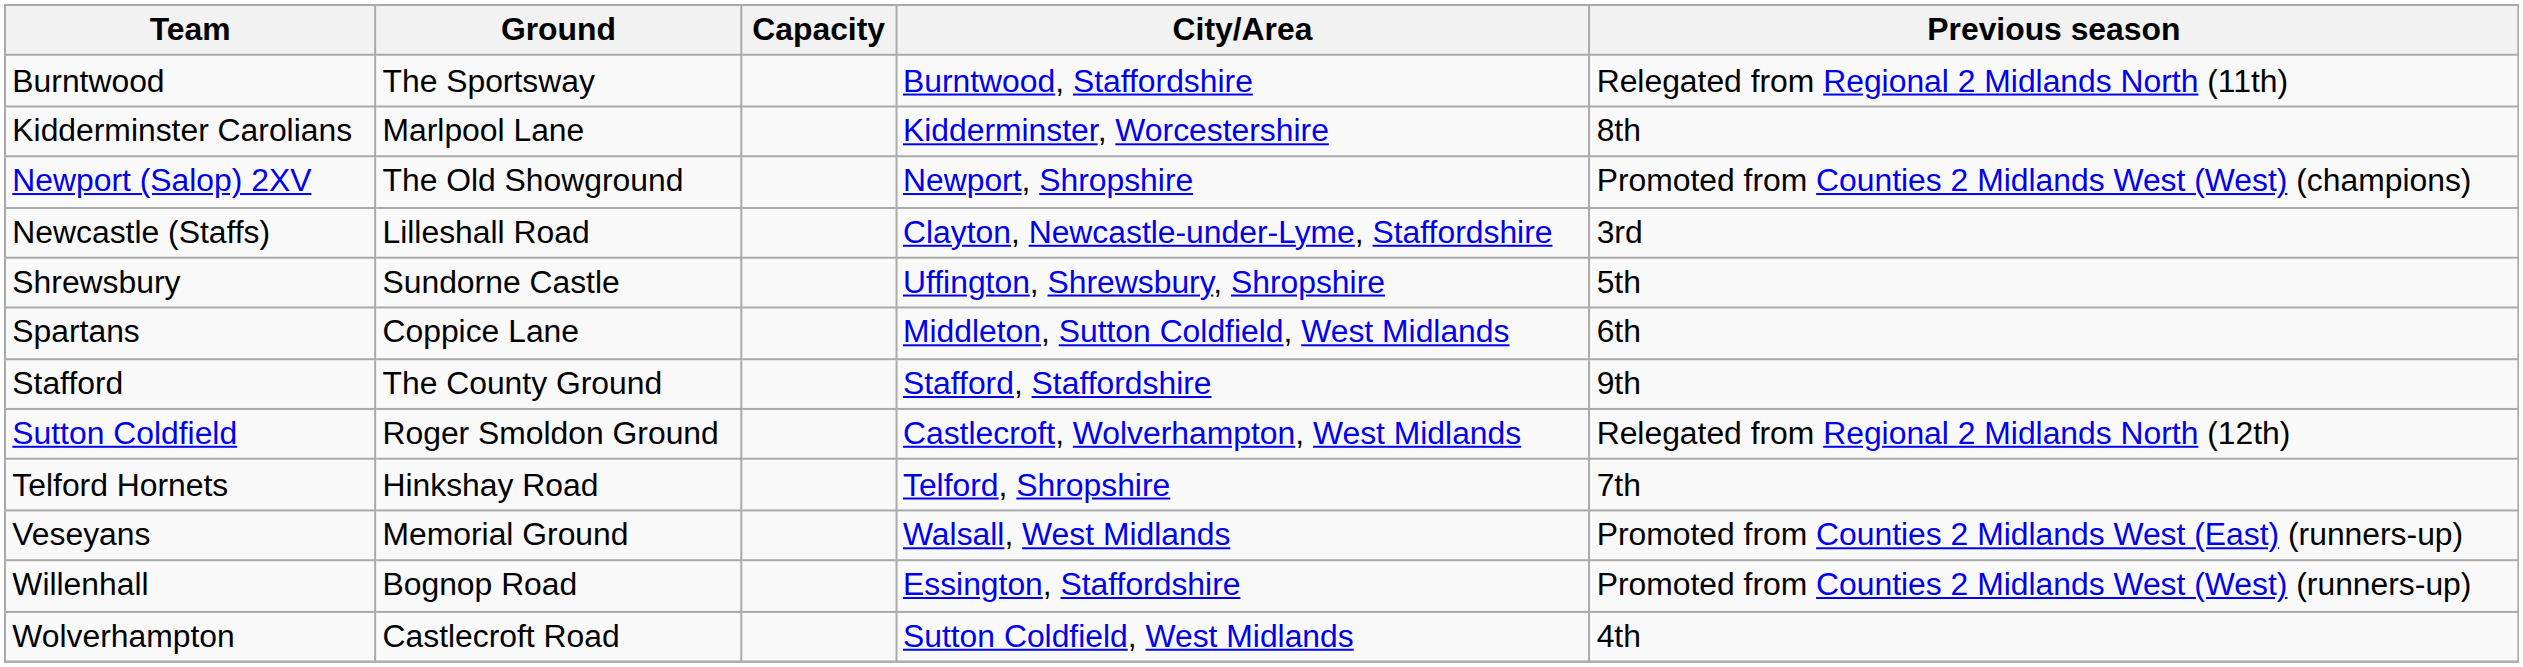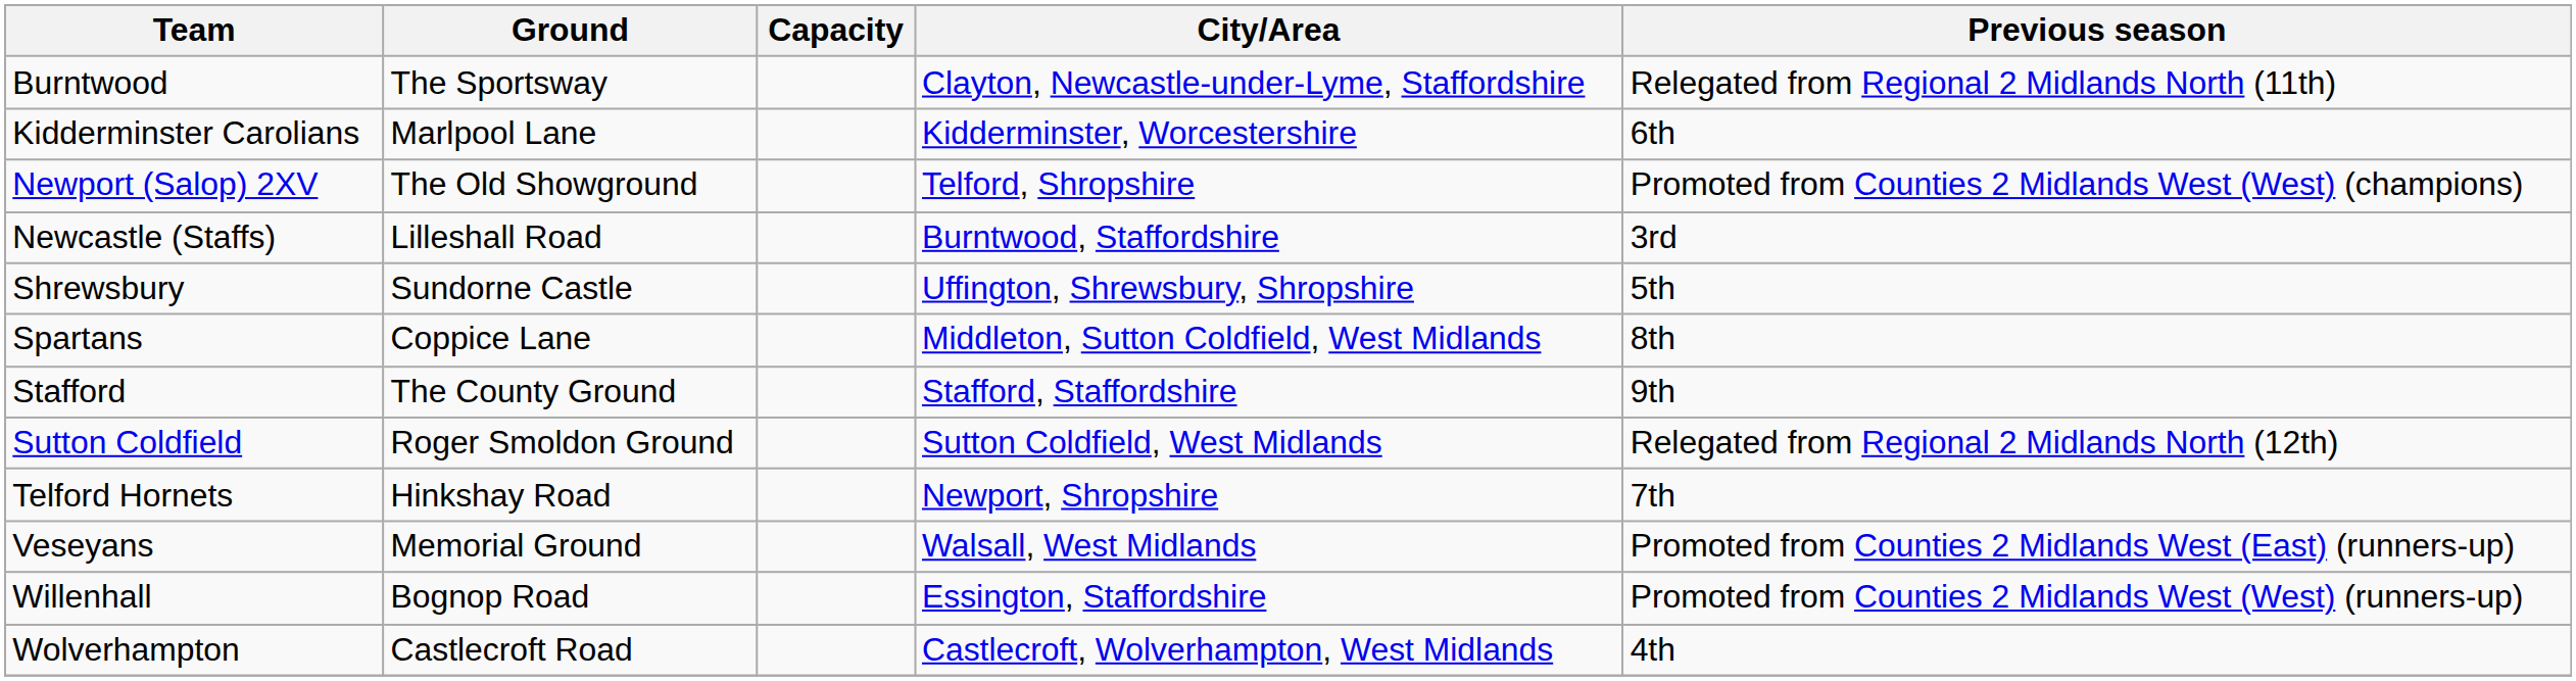 <table class="wikitable sortable" width=100%>
 <tr>
 <th>Team</th>
 <th>Ground</th>
 <th>Capacity</th>
 <th>City/Area</th>
 <th>Previous season</th>
 </tr>
 <tr>
 <td>Burntwood</td>
 <td>The Sportsway</td>
 <td></td>
-<td><a href='#'>Burntwood</a>, <a href='#'>Staffordshire</a></td>
+<td><a href='#'>Clayton</a>, <a href='#'>Newcastle-under-Lyme</a>, <a href='#'>Staffordshire</a></td>
 <td>Relegated from <a href='#'>Regional 2 Midlands North</a>  (11th)</td>
 </tr>
 <tr>
 <td>Kidderminster Carolians</td>
 <td>Marlpool Lane</td>
 <td></td>
 <td><a href='#'>Kidderminster</a>, <a href='#'>Worcestershire</a></td>
-<td>8th</td>
+<td>6th</td>
 </tr>
 <tr>
 <td><a href='#'>Newport (Salop) 2XV</a></td>
 <td>The Old Showground</td>
 <td></td>
-<td><a href='#'>Newport</a>, <a href='#'>Shropshire</a></td>
+<td><a href='#'>Telford</a>, <a href='#'>Shropshire</a></td>
 <td>Promoted from <a href='#'>Counties 2 Midlands West (West)</a> (champions)</td>
 </tr>
 <tr>
 <td>Newcastle (Staffs)</td>
 <td>Lilleshall Road</td>
 <td></td>
-<td><a href='#'>Clayton</a>, <a href='#'>Newcastle-under-Lyme</a>, <a href='#'>Staffordshire</a></td>
+<td><a href='#'>Burntwood</a>, <a href='#'>Staffordshire</a></td>
 <td>3rd</td>
 </tr>
 <tr>
 <td>Shrewsbury</td>
 <td>Sundorne Castle</td>
 <td></td>
 <td><a href='#'>Uffington</a>, <a href='#'>Shrewsbury</a>, <a href='#'>Shropshire</a></td>
 <td>5th</td>
 </tr>
 <tr>
 <td>Spartans</td>
 <td>Coppice Lane</td>
 <td></td>
 <td><a href='#'>Middleton</a>, <a href='#'>Sutton Coldfield</a>, <a href='#'>West Midlands</a></td>
-<td>6th</td>
+<td>8th</td>
 </tr>
 <tr>
 <td>Stafford</td>
 <td>The County Ground</td>
 <td></td>
 <td><a href='#'>Stafford</a>, <a href='#'>Staffordshire</a></td>
 <td>9th</td>
 </tr>
 <tr>
 <td><a href='#'>Sutton Coldfield</a></td>
 <td>Roger Smoldon Ground</td>
 <td></td>
-<td><a href='#'>Castlecroft</a>, <a href='#'>Wolverhampton</a>, <a href='#'>West Midlands</a></td>
+<td><a href='#'>Sutton Coldfield</a>, <a href='#'>West Midlands</a></td>
 <td>Relegated from <a href='#'>Regional 2 Midlands North</a>  (12th)</td>
 </tr>
 <tr>
 <td>Telford Hornets</td>
 <td>Hinkshay Road</td>
 <td></td>
-<td><a href='#'>Telford</a>, <a href='#'>Shropshire</a></td>
+<td><a href='#'>Newport</a>, <a href='#'>Shropshire</a></td>
 <td>7th</td>
 </tr>
 <tr>
 <td>Veseyans</td>
 <td>Memorial Ground</td>
 <td></td>
 <td><a href='#'>Walsall</a>, <a href='#'>West Midlands</a></td>
 <td>Promoted from <a href='#'>Counties 2 Midlands West (East)</a> (runners-up)</td>
 </tr>
 <tr>
 <td>Willenhall</td>
 <td>Bognop Road</td>
 <td></td>
 <td><a href='#'>Essington</a>, <a href='#'>Staffordshire</a></td>
 <td>Promoted from <a href='#'>Counties 2 Midlands West (West)</a> (runners-up)</td>
 </tr>
 <tr>
 <td>Wolverhampton</td>
 <td>Castlecroft Road</td>
 <td></td>
-<td><a href='#'>Sutton Coldfield</a>, <a href='#'>West Midlands</a></td>
+<td><a href='#'>Castlecroft</a>, <a href='#'>Wolverhampton</a>, <a href='#'>West Midlands</a></td>
 <td>4th</td>
 </tr>
 <tr>
 </tr>
 </table>
